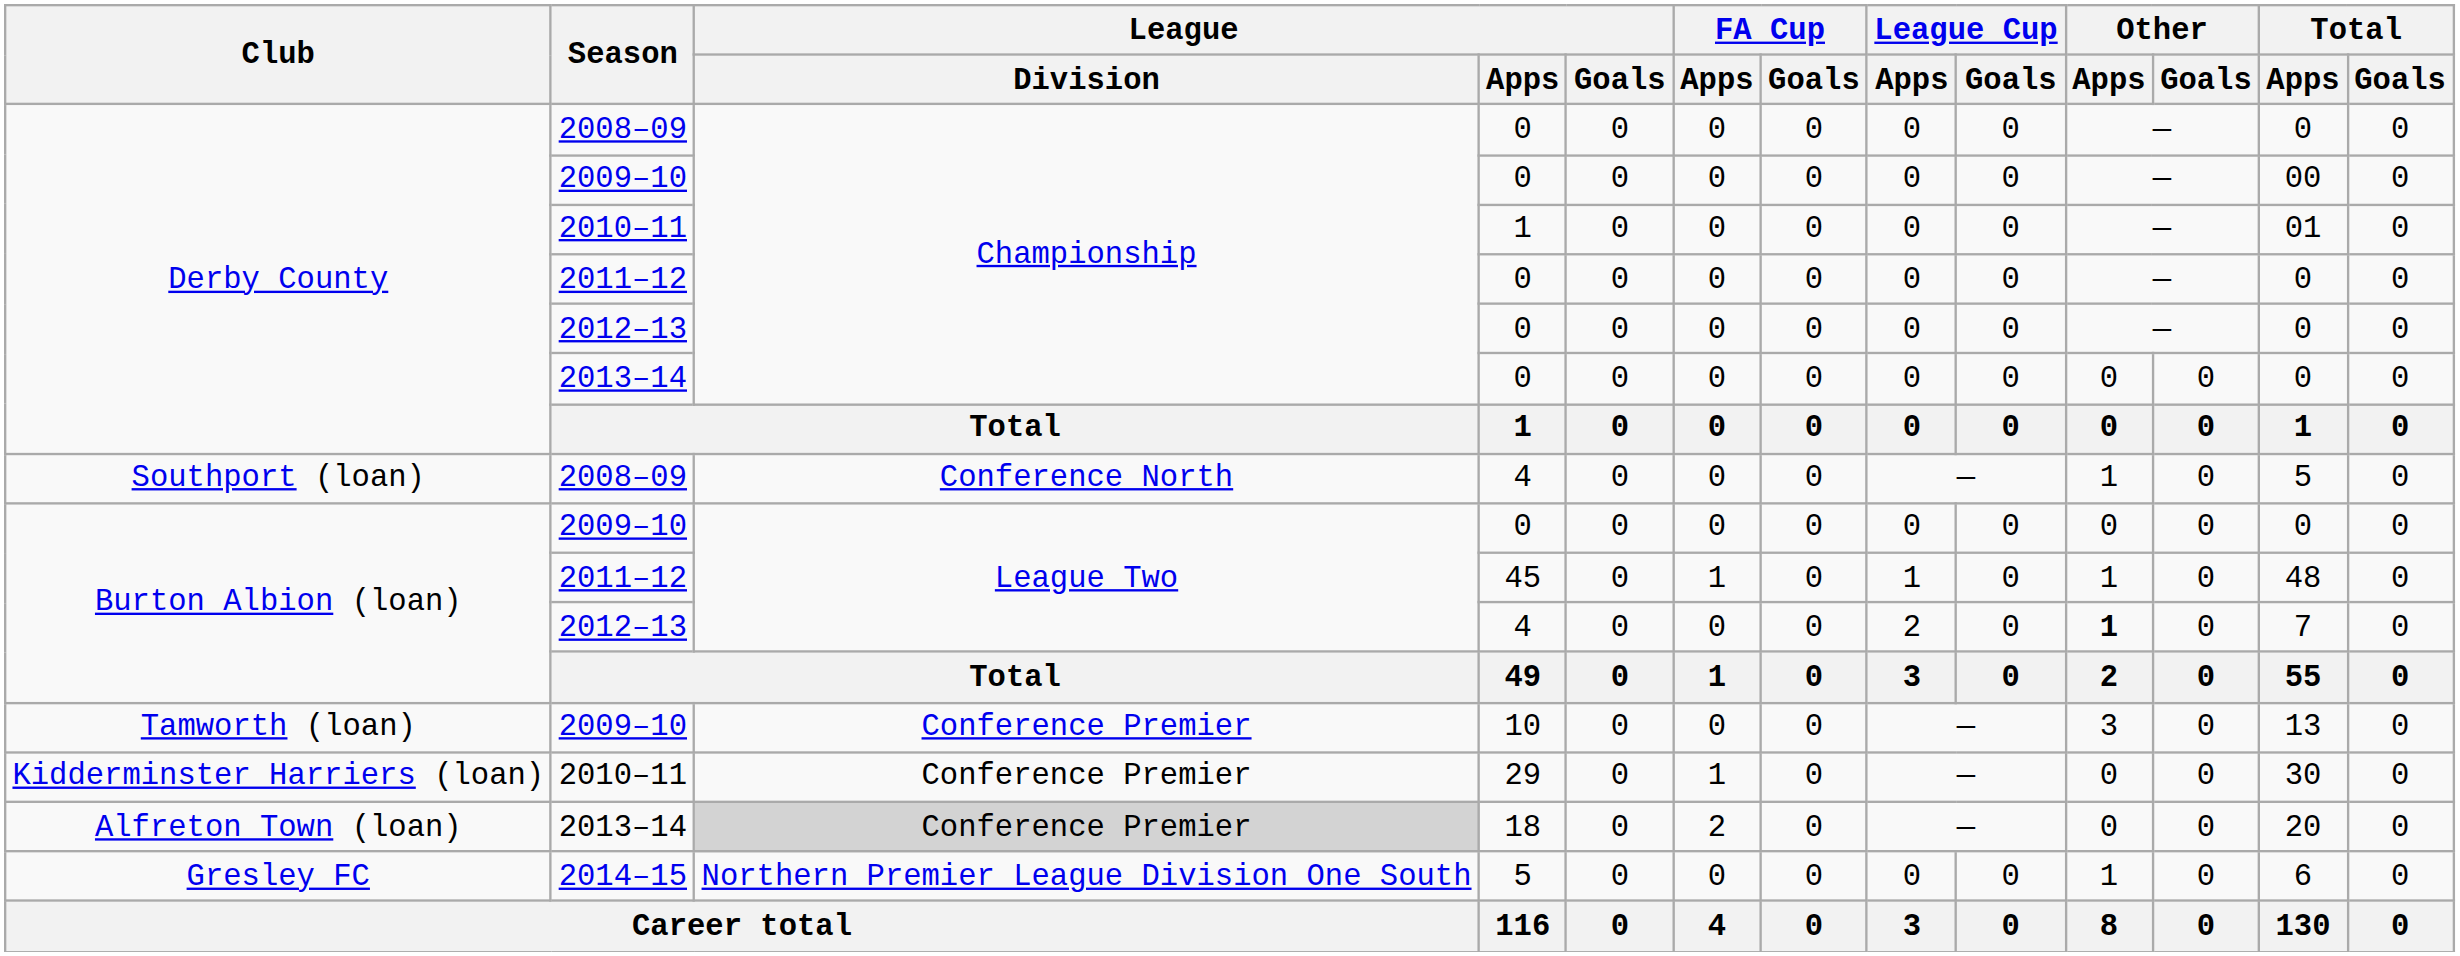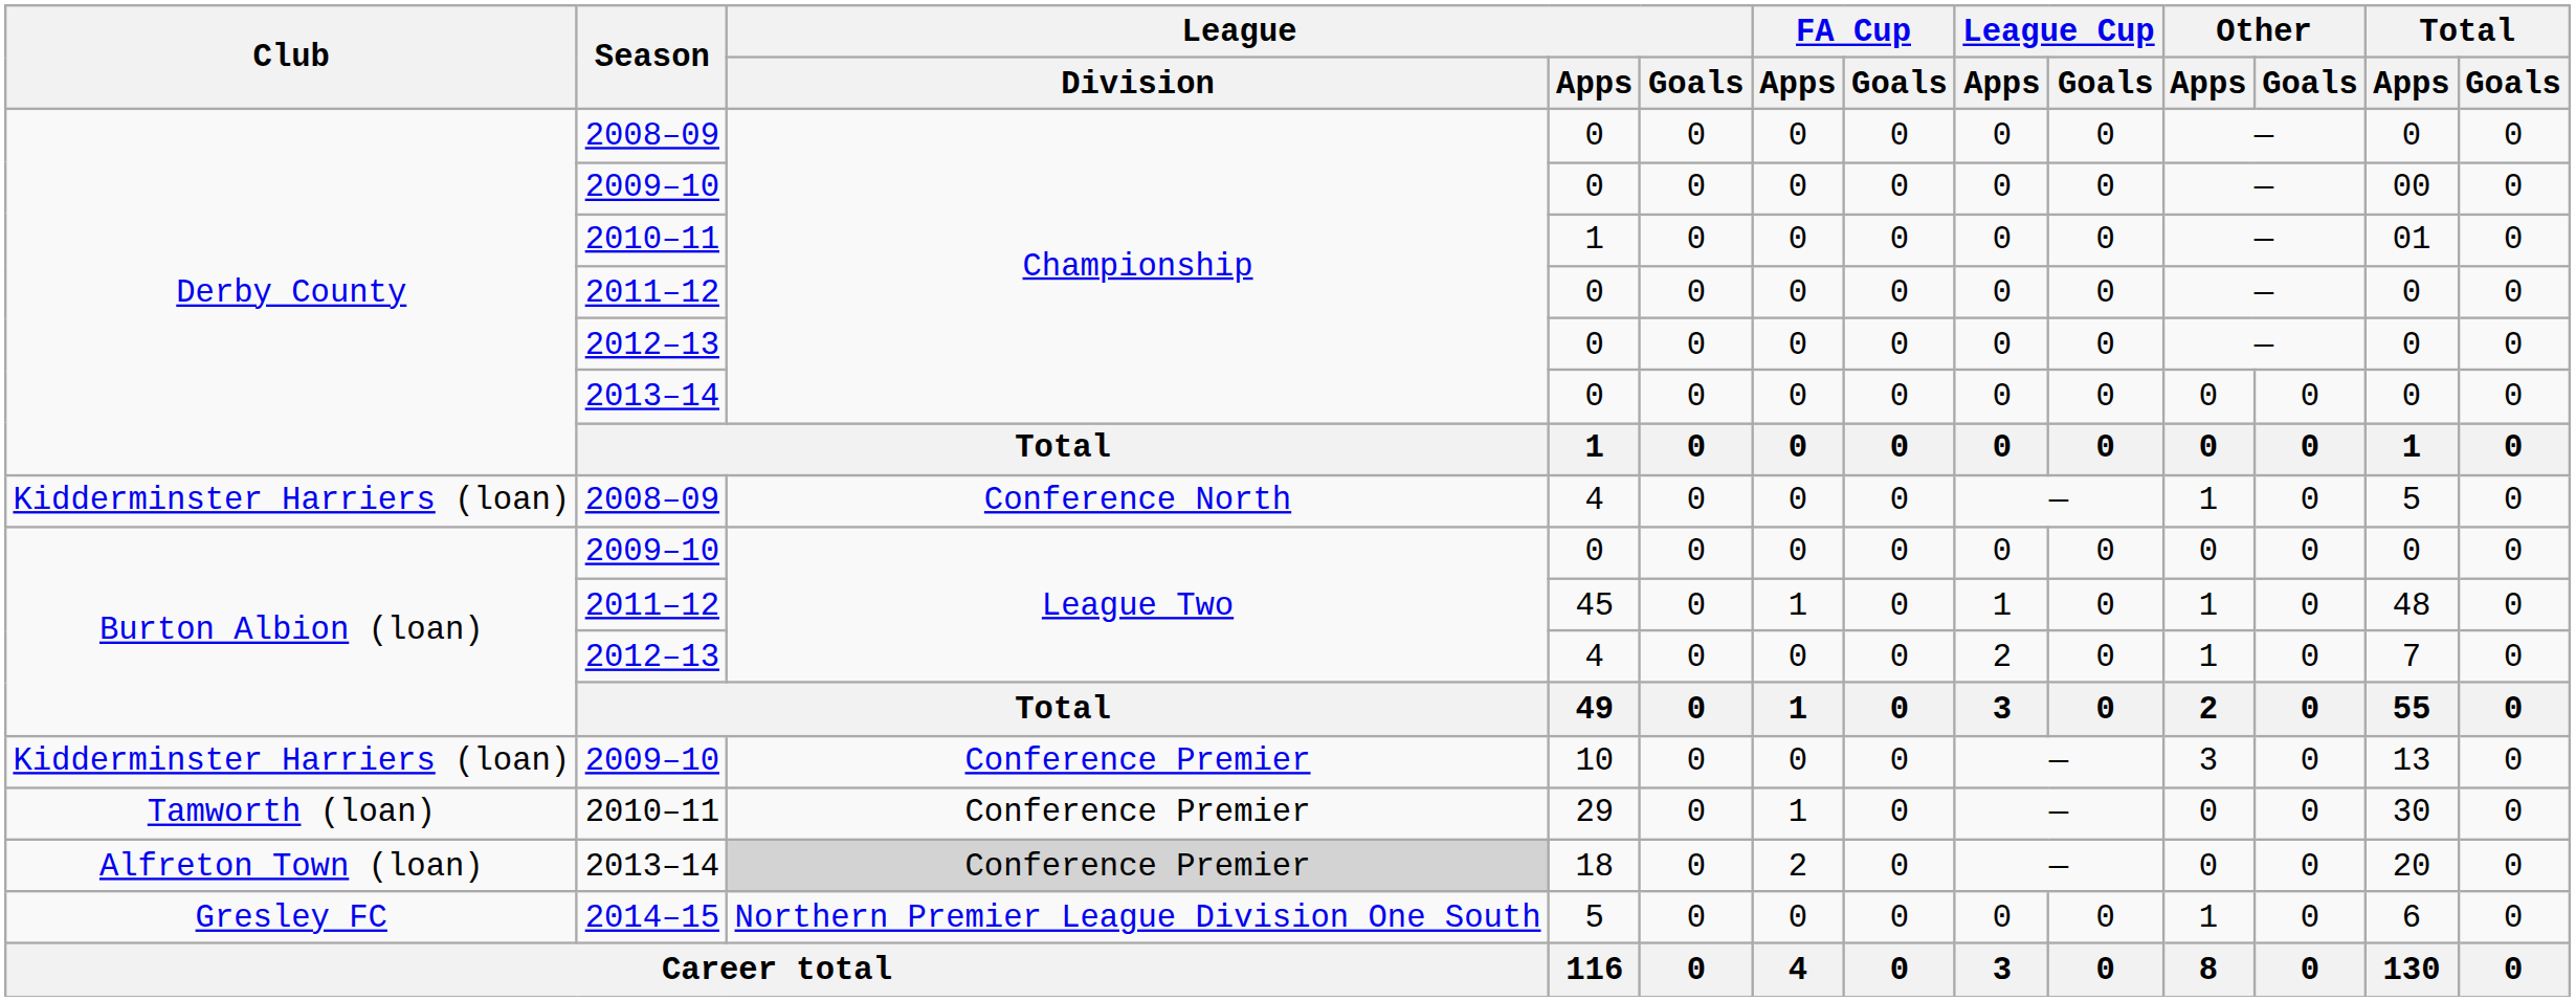 <table class="wikitable" style="text-align:center">
 <tr>
 <th rowspan="2">Club</th>
 <th rowspan="2">Season</th>
 <th colspan="3">League</th>
 <th colspan="2"><a href='#'>FA Cup</a></th>
 <th colspan="2"><a href='#'>League Cup</a></th>
 <th colspan="2">Other</th>
 <th colspan="2">Total</th>
 </tr>
 <tr>
 <th>Division</th>
 <th>Apps</th>
 <th>Goals</th>
 <th>Apps</th>
 <th>Goals</th>
 <th>Apps</th>
 <th>Goals</th>
 <th>Apps</th>
 <th>Goals</th>
 <th>Apps</th>
 <th>Goals</th>
 </tr>
 <tr>
 <td rowspan="7"><a href='#'>Derby County</a></td>
 <td><a href='#'>2008–09</a></td>
 <td rowspan="6"><a href='#'>Championship</a></td>
 <td>0</td>
 <td>0</td>
 <td>0</td>
 <td>0</td>
 <td>0</td>
 <td>0</td>
 <td colspan="2">—</td>
 <td>0</td>
 <td>0</td>
 </tr>
 <tr>
 <td><a href='#'>2009–10</a></td>
 <td>0</td>
 <td>0</td>
 <td>0</td>
 <td>0</td>
 <td>0</td>
 <td>0</td>
 <td colspan="2">—</td>
 <td>00</td>
 <td>0</td>
 </tr>
 <tr>
 <td><a href='#'>2010–11</a></td>
 <td>1</td>
 <td>0</td>
 <td>0</td>
 <td>0</td>
 <td>0</td>
 <td>0</td>
 <td colspan="2">—</td>
 <td>01</td>
 <td>0</td>
 </tr>
 <tr>
 <td><a href='#'>2011–12</a></td>
 <td>0</td>
 <td>0</td>
 <td>0</td>
 <td>0</td>
 <td>0</td>
 <td>0</td>
 <td colspan="2">—</td>
 <td>0</td>
 <td>0</td>
 </tr>
 <tr>
 <td><a href='#'>2012–13</a></td>
 <td>0</td>
 <td>0</td>
 <td>0</td>
 <td>0</td>
 <td>0</td>
 <td>0</td>
 <td colspan="2">—</td>
 <td>0</td>
 <td>0</td>
 </tr>
 <tr>
 <td><a href='#'>2013–14</a></td>
 <td>0</td>
 <td>0</td>
 <td>0</td>
 <td>0</td>
 <td>0</td>
 <td>0</td>
 <td>0</td>
 <td>0</td>
 <td>0</td>
 <td>0</td>
 </tr>
 <tr>
 <th colspan="2">Total</th>
 <th>1</th>
 <th>0</th>
 <th>0</th>
 <th>0</th>
 <th>0</th>
 <th>0</th>
 <th>0</th>
 <th>0</th>
 <th>1</th>
 <th>0</th>
 </tr>
 <tr>
-<td><a href='#'>Southport</a> (loan)</td>
+<td><a href='#'>Kidderminster Harriers</a> (loan)</td>
 <td><a href='#'>2008–09</a></td>
 <td><a href='#'>Conference North</a></td>
 <td>4</td>
 <td>0</td>
 <td>0</td>
 <td>0</td>
 <td colspan="2">—</td>
 <td>1</td>
 <td>0</td>
 <td>5</td>
 <td>0</td>
 </tr>
 <tr>
 <td rowspan="4"><a href='#'>Burton Albion</a> (loan)</td>
 <td><a href='#'>2009–10</a></td>
 <td rowspan="3"><a href='#'>League Two</a></td>
 <td>0</td>
 <td>0</td>
 <td>0</td>
 <td>0</td>
 <td>0</td>
 <td>0</td>
 <td>0</td>
 <td>0</td>
 <td>0</td>
 <td>0</td>
 </tr>
 <tr>
 <td><a href='#'>2011–12</a></td>
 <td>45</td>
 <td>0</td>
 <td>1</td>
 <td>0</td>
 <td>1</td>
 <td>0</td>
 <td>1</td>
 <td>0</td>
 <td>48</td>
 <td>0</td>
 </tr>
 <tr>
 <td><a href='#'>2012–13</a></td>
 <td>4</td>
 <td>0</td>
 <td>0</td>
 <td>0</td>
 <td>2</td>
 <td>0</td>
-<td><strong>1</strong></td>
+<td>1</td>
 <td>0</td>
 <td>7</td>
 <td>0</td>
 </tr>
 <tr>
 <th colspan="2">Total</th>
 <th>49</th>
 <th>0</th>
 <th>1</th>
 <th>0</th>
 <th>3</th>
 <th>0</th>
 <th>2</th>
 <th>0</th>
 <th>55</th>
 <th>0</th>
 </tr>
 <tr>
-<td><a href='#'>Tamworth</a> (loan)</td>
+<td><a href='#'>Kidderminster Harriers</a> (loan)</td>
 <td><a href='#'>2009–10</a></td>
 <td><a href='#'>Conference Premier</a></td>
 <td>10</td>
 <td>0</td>
 <td>0</td>
 <td>0</td>
 <td colspan="2">—</td>
 <td>3</td>
 <td>0</td>
 <td>13</td>
 <td>0</td>
 </tr>
 <tr>
-<td><a href='#'>Kidderminster Harriers</a> (loan)</td>
+<td><a href='#'>Tamworth</a> (loan)</td>
 <td>2010–11</td>
 <td>Conference Premier</td>
 <td>29</td>
 <td>0</td>
 <td>1</td>
 <td>0</td>
 <td colspan="2">—</td>
 <td>0</td>
 <td>0</td>
 <td>30</td>
 <td>0</td>
 </tr>
 <tr>
 <td><a href='#'>Alfreton Town</a> (loan)</td>
 <td>2013–14</td>
 <td style="background: lightgrey;">Conference Premier</td>
 <td>18</td>
 <td>0</td>
 <td>2</td>
 <td>0</td>
 <td colspan="2">—</td>
 <td>0</td>
 <td>0</td>
 <td>20</td>
 <td>0</td>
 </tr>
 <tr>
 <td><a href='#'>Gresley FC</a></td>
 <td><a href='#'>2014–15</a></td>
 <td><a href='#'>Northern Premier League Division One South</a></td>
 <td>5</td>
 <td>0</td>
 <td>0</td>
 <td>0</td>
 <td>0</td>
 <td>0</td>
 <td>1</td>
 <td>0</td>
 <td>6</td>
 <td>0</td>
 </tr>
 <tr>
 <th colspan="3">Career total</th>
 <th>116</th>
 <th>0</th>
 <th>4</th>
 <th>0</th>
 <th>3</th>
 <th>0</th>
 <th>8</th>
 <th>0</th>
 <th>130</th>
 <th>0</th>
 </tr>
 </table>
